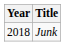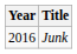 <table class="wikitable">
 <tr>
 <th>Year</th>
 <th>Title</th>
 </tr>
 <tr>
-<td>2018</td>
+<td>2016</td>
 <td><em>Junk</em></td>
 </tr>
 </table>
